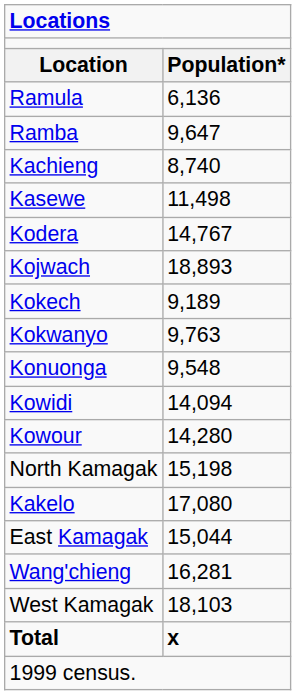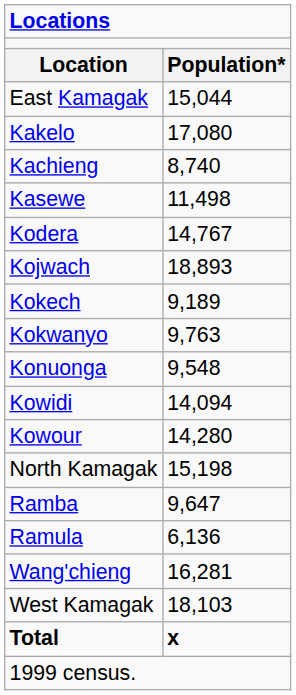 <table class="wikitable">
 <tr>
 <td colspan="2"><strong><a href='#'>Locations</a></strong></td>
 </tr>
 <tr>
 <td colspan="2"></td>
 </tr>
 <tr>
 <th>Location</th>
 <th>Population*</th>
 </tr>
 <tr>
-<td><a href='#'>Ramula</a></td>
-<td>6,136</td>
+<td>East <a href='#'>Kamagak</a></td>
+<td>15,044</td>
 </tr>
 <tr>
-<td><a href='#'>Ramba</a></td>
-<td>9,647</td>
+<td><a href='#'>Kakelo</a></td>
+<td>17,080</td>
 </tr>
 <tr>
 <td><a href='#'>Kachieng</a></td>
 <td>8,740</td>
 </tr>
 <tr>
 <td><a href='#'>Kasewe</a></td>
 <td>11,498</td>
 </tr>
 <tr>
 <td><a href='#'>Kodera</a></td>
 <td>14,767</td>
 </tr>
 <tr>
 <td><a href='#'>Kojwach</a></td>
 <td>18,893</td>
 </tr>
 <tr>
 <td><a href='#'>Kokech</a></td>
 <td>9,189</td>
 </tr>
 <tr>
 <td><a href='#'>Kokwanyo</a></td>
 <td>9,763</td>
 </tr>
 <tr>
 <td><a href='#'>Konuonga</a></td>
 <td>9,548</td>
 </tr>
 <tr>
 <td><a href='#'>Kowidi</a></td>
 <td>14,094</td>
 </tr>
 <tr>
 <td><a href='#'>Kowour</a></td>
 <td>14,280</td>
 </tr>
 <tr>
 <td>North Kamagak</td>
 <td>15,198</td>
 </tr>
 <tr>
-<td><a href='#'>Kakelo</a></td>
-<td>17,080</td>
+<td><a href='#'>Ramba</a></td>
+<td>9,647</td>
 </tr>
 <tr>
-<td>East <a href='#'>Kamagak</a></td>
-<td>15,044</td>
+<td><a href='#'>Ramula</a></td>
+<td>6,136</td>
 </tr>
 <tr>
 <td><a href='#'>Wang'chieng</a></td>
 <td>16,281</td>
 </tr>
 <tr>
 <td>West Kamagak</td>
 <td>18,103</td>
 </tr>
 <tr>
 <td><strong>Total</strong></td>
 <td><strong>x</strong></td>
 </tr>
 <tr>
 <td colspan="2">1999 census.</td>
 </tr>
 </table>
